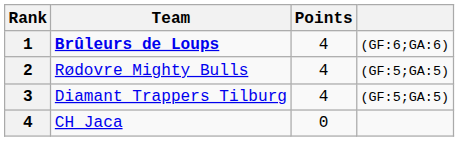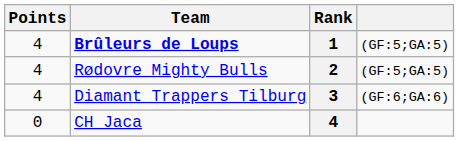 <table class="wikitable" style="text-align: center;">
 <tr>
+<th>Points</th>
+<th>Team</th>
 <th>Rank</th>
-<th>Team</th>
-<th>Points</th>
 <th></th>
 </tr>
 <tr>
+<td>4</td>
+<td style="text-align: left;"> <strong><a href='#'>Brûleurs de Loups</a></strong></td>
 <th>1</th>
-<td style="text-align: left;"> <strong><a href='#'>Brûleurs de Loups</a></strong></td>
+<td><small>(GF:5;GA:5)</small></td>
+</tr>
+<tr>
 <td>4</td>
+<td style="text-align: left;"> <a href='#'>Rødovre Mighty Bulls</a></td>
+<th>2</th>
+<td><small>(GF:5;GA:5)</small></td>
+</tr>
+<tr>
+<td>4</td>
+<td style="text-align: left;"> <a href='#'>Diamant Trappers Tilburg</a></td>
+<th>3</th>
 <td><small>(GF:6;GA:6)</small></td>
 </tr>
 <tr>
-<th>2</th>
-<td style="text-align: left;"> <a href='#'>Rødovre Mighty Bulls</a></td>
-<td>4</td>
-<td><small>(GF:5;GA:5)</small></td>
-</tr>
-<tr>
-<th>3</th>
-<td style="text-align: left;"> <a href='#'>Diamant Trappers Tilburg</a></td>
-<td>4</td>
-<td><small>(GF:5;GA:5)</small></td>
-</tr>
-<tr>
+<td>0</td>
+<td style="text-align: left;"> <a href='#'>CH Jaca</a></td>
 <th>4</th>
-<td style="text-align: left;"> <a href='#'>CH Jaca</a></td>
-<td>0</td>
 <td></td>
 </tr>
 </table>
